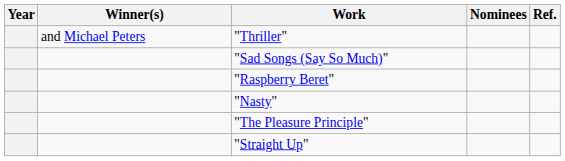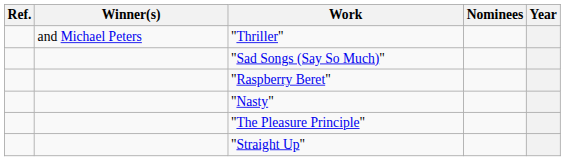 <table class="wikitable sortable">
 <tr>
-<th scope="col" style="width:5px;">Year</th>
+<th scope="col" class="unsortable">Ref.</th>
 <th scope="col" style="width:220px;">Winner(s)</th>
 <th scope="col" style="width:270px;">Work</th>
 <th scope="col" class="unsortable">Nominees</th>
-<th scope="col" class="unsortable">Ref.</th>
+<th scope="col" style="width:5px;">Year</th>
 </tr>
 <tr>
-<th scope="row"></th>
+<td align="center"></td>
 <td> and <a href='#'>Michael Peters</a></td>
 <td>"<a href='#'>Thriller</a>" </td>
 <td></td>
-<td align="center"></td>
+<th scope="row"></th>
 </tr>
 <tr>
-<th scope="row"></th>
+<td align="center"></td>
 <td></td>
 <td>"<a href='#'>Sad Songs (Say So Much)</a>" </td>
 <td></td>
-<td align="center"></td>
+<th scope="row"></th>
 </tr>
 <tr>
-<th scope="row"></th>
+<td align="center"></td>
 <td></td>
 <td>"<a href='#'>Raspberry Beret</a>" </td>
 <td></td>
-<td align="center"></td>
+<th scope="row"></th>
 </tr>
 <tr>
-<th scope="row"></th>
+<td align="center"></td>
 <td></td>
 <td>"<a href='#'>Nasty</a>" </td>
 <td></td>
-<td align="center"></td>
+<th scope="row"></th>
 </tr>
 <tr>
-<th scope="row"></th>
+<td align="center"></td>
 <td></td>
 <td>"<a href='#'>The Pleasure Principle</a>" </td>
 <td></td>
-<td align="center"></td>
+<th scope="row"></th>
 </tr>
 <tr>
-<th scope="row"></th>
+<td align="center"></td>
 <td></td>
 <td>"<a href='#'>Straight Up</a>" </td>
 <td></td>
-<td align="center"></td>
+<th scope="row"></th>
 </tr>
 </table>
